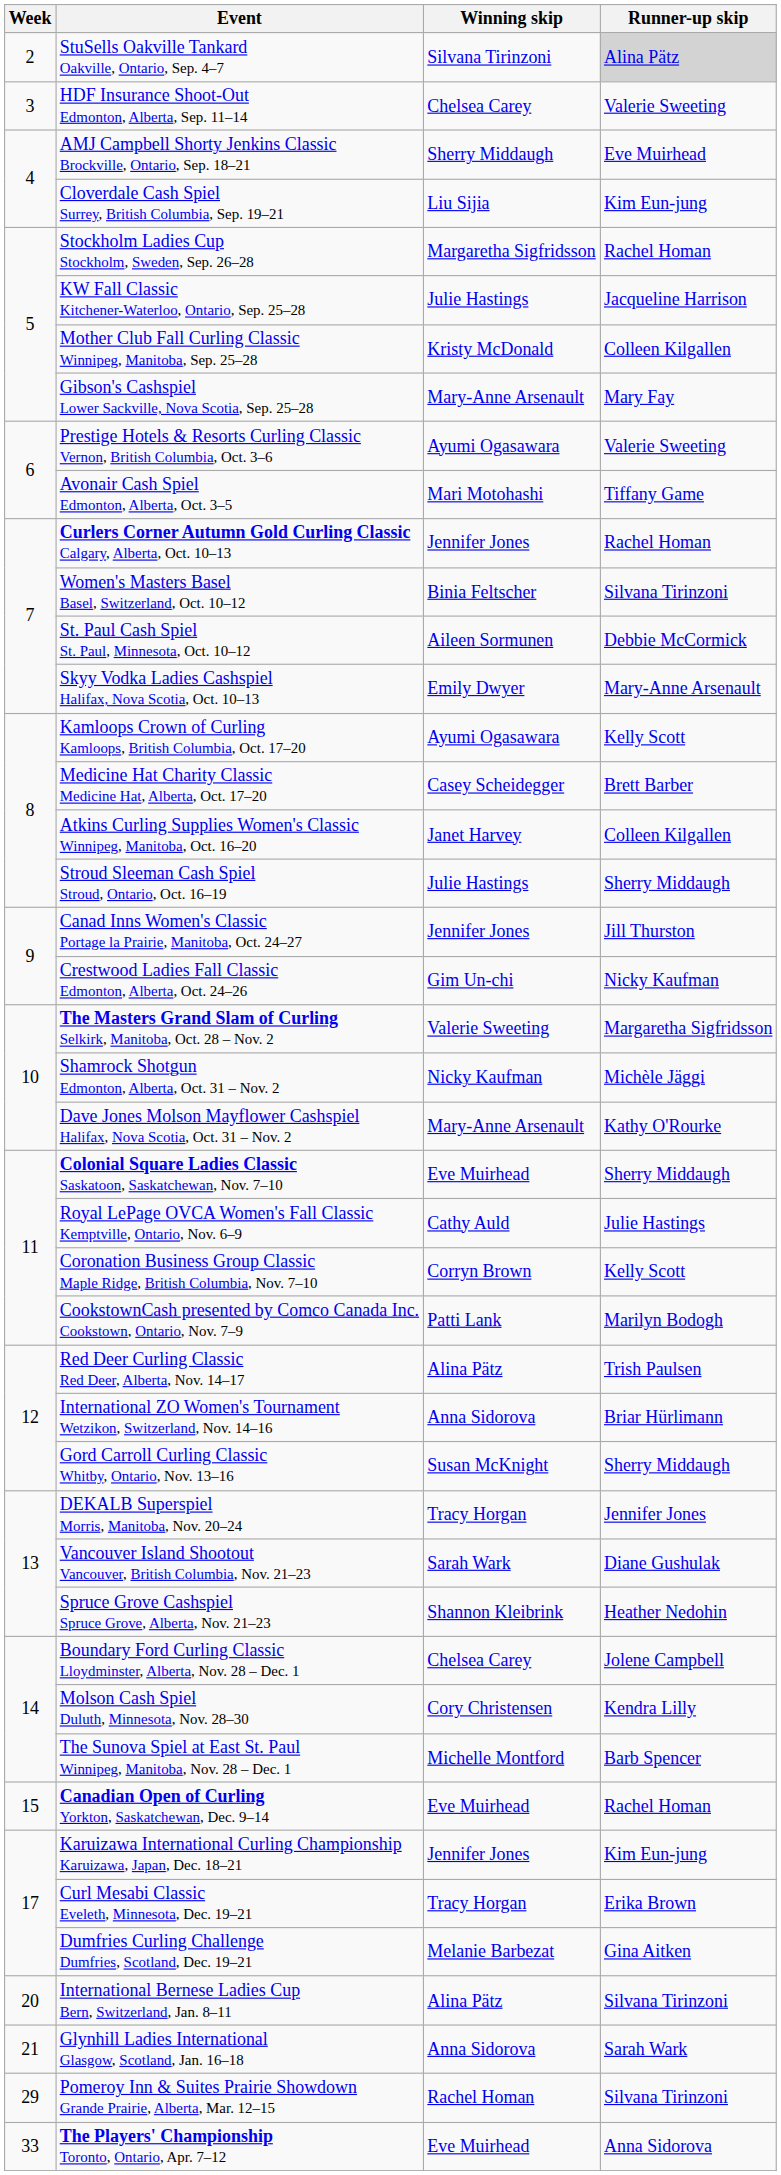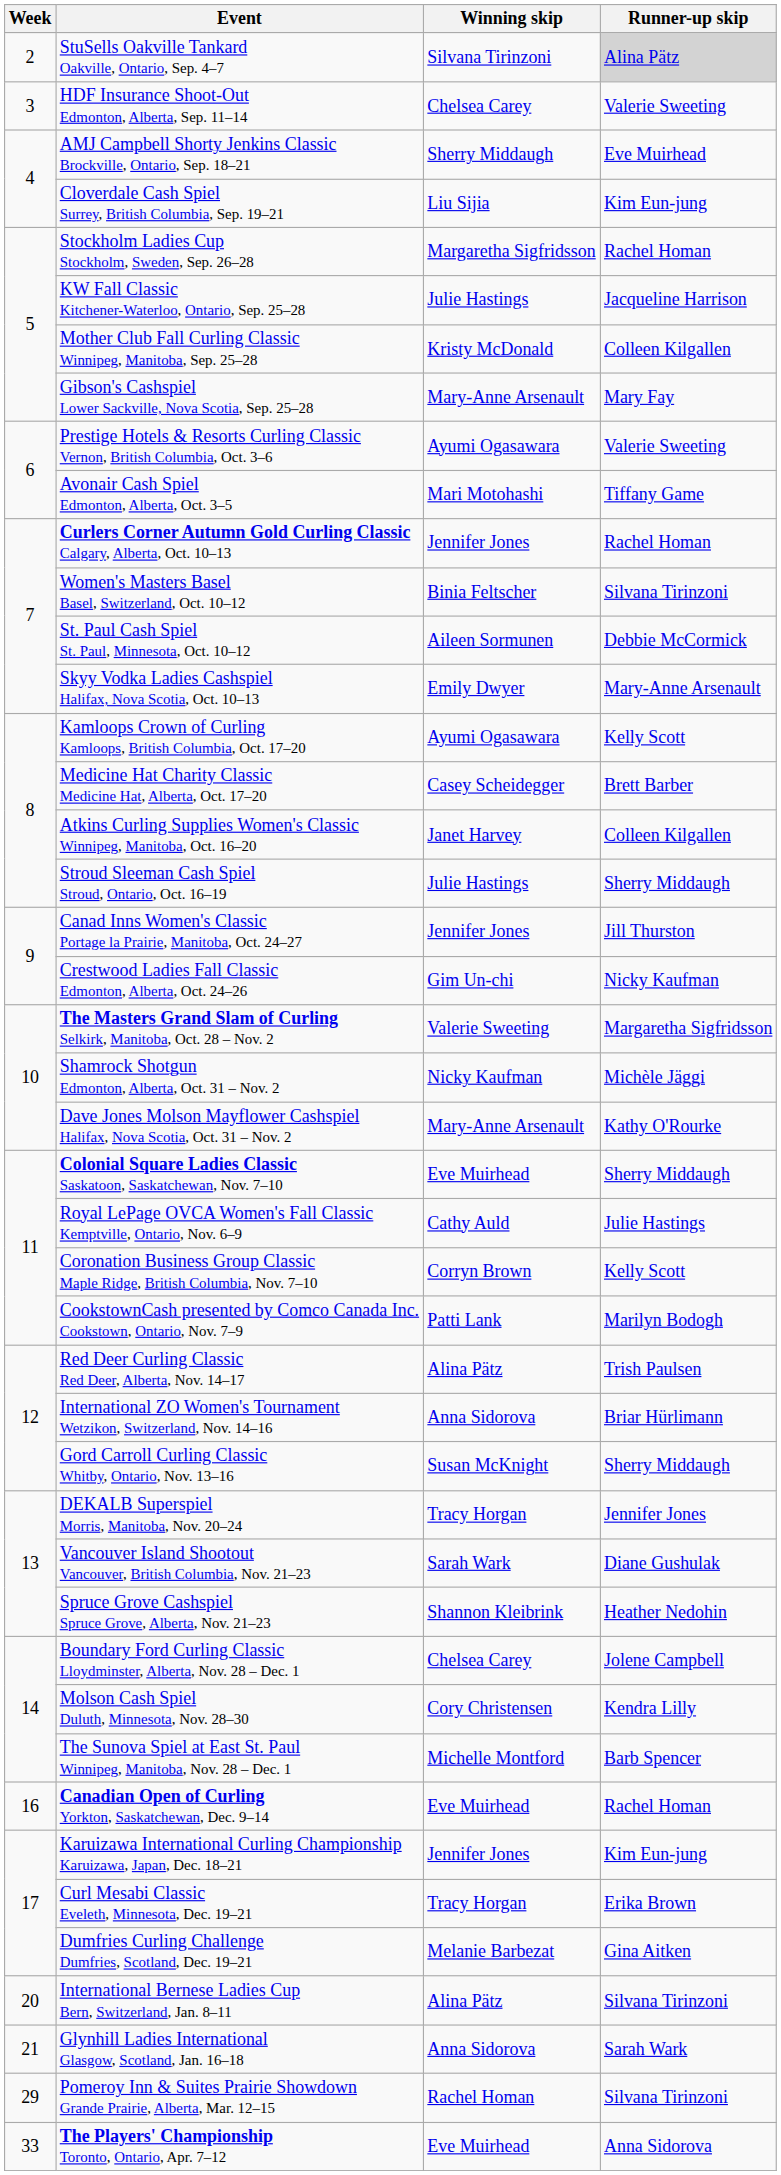 <table class="wikitable">
 <tr>
 <th>Week</th>
 <th>Event</th>
 <th>Winning skip</th>
 <th>Runner-up skip</th>
 </tr>
 <tr>
 <td align=center rowspan=1>2</td>
 <td><a href='#'>StuSells Oakville Tankard</a> <br> <small><a href='#'>Oakville</a>, <a href='#'>Ontario</a>, Sep. 4–7</small></td>
 <td> <a href='#'>Silvana Tirinzoni</a></td>
 <td style="background: lightgrey;"> <a href='#'>Alina Pätz</a> </td>
 </tr>
 <tr>
 <td align=center>3</td>
 <td><a href='#'>HDF Insurance Shoot-Out</a> <br> <small><a href='#'>Edmonton</a>, <a href='#'>Alberta</a>, Sep. 11–14</small></td>
 <td> <a href='#'>Chelsea Carey</a></td>
 <td> <a href='#'>Valerie Sweeting</a></td>
 </tr>
 <tr>
 <td align=center rowspan=2>4</td>
 <td><a href='#'>AMJ Campbell Shorty Jenkins Classic</a> <br> <small><a href='#'>Brockville</a>, <a href='#'>Ontario</a>, Sep. 18–21</small></td>
 <td> <a href='#'>Sherry Middaugh</a></td>
 <td> <a href='#'>Eve Muirhead</a></td>
 </tr>
 <tr>
 <td><a href='#'>Cloverdale Cash Spiel</a> <br> <small><a href='#'>Surrey</a>, <a href='#'>British Columbia</a>, Sep. 19–21</small></td>
 <td> <a href='#'>Liu Sijia</a></td>
 <td> <a href='#'>Kim Eun-jung</a></td>
 </tr>
 <tr>
 <td align=center rowspan=4>5</td>
 <td><a href='#'>Stockholm Ladies Cup</a> <br> <small><a href='#'>Stockholm</a>, <a href='#'>Sweden</a>, Sep. 26–28</small></td>
 <td> <a href='#'>Margaretha Sigfridsson</a></td>
 <td> <a href='#'>Rachel Homan</a></td>
 </tr>
 <tr>
 <td><a href='#'>KW Fall Classic</a> <br> <small><a href='#'>Kitchener-Waterloo</a>, <a href='#'>Ontario</a>, Sep. 25–28</small></td>
 <td> <a href='#'>Julie Hastings</a></td>
 <td> <a href='#'>Jacqueline Harrison</a></td>
 </tr>
 <tr>
 <td><a href='#'>Mother Club Fall Curling Classic</a> <br> <small><a href='#'>Winnipeg</a>, <a href='#'>Manitoba</a>, Sep. 25–28</small></td>
 <td> <a href='#'>Kristy McDonald</a></td>
 <td> <a href='#'>Colleen Kilgallen</a></td>
 </tr>
 <tr>
 <td><a href='#'>Gibson's Cashspiel</a> <br> <small><a href='#'>Lower Sackville, Nova Scotia</a>, Sep. 25–28</small></td>
 <td> <a href='#'>Mary-Anne Arsenault</a></td>
 <td> <a href='#'>Mary Fay</a></td>
 </tr>
 <tr>
 <td align=center rowspan=2>6</td>
 <td><a href='#'>Prestige Hotels & Resorts Curling Classic</a> <br> <small><a href='#'>Vernon</a>, <a href='#'>British Columbia</a>, Oct. 3–6</small></td>
 <td> <a href='#'>Ayumi Ogasawara</a></td>
 <td> <a href='#'>Valerie Sweeting</a></td>
 </tr>
 <tr>
 <td><a href='#'>Avonair Cash Spiel</a> <br> <small><a href='#'>Edmonton</a>, <a href='#'>Alberta</a>, Oct. 3–5</small></td>
 <td> <a href='#'>Mari Motohashi</a></td>
 <td> <a href='#'>Tiffany Game</a></td>
 </tr>
 <tr>
 <td align=center rowspan=4>7</td>
 <td><strong><a href='#'>Curlers Corner Autumn Gold Curling Classic</a></strong> <br> <small><a href='#'>Calgary</a>, <a href='#'>Alberta</a>, Oct. 10–13</small></td>
 <td> <a href='#'>Jennifer Jones</a></td>
 <td> <a href='#'>Rachel Homan</a></td>
 </tr>
 <tr>
 <td><a href='#'>Women's Masters Basel</a> <br> <small><a href='#'>Basel</a>, <a href='#'>Switzerland</a>, Oct. 10–12</small></td>
 <td> <a href='#'>Binia Feltscher</a></td>
 <td> <a href='#'>Silvana Tirinzoni</a></td>
 </tr>
 <tr>
 <td><a href='#'>St. Paul Cash Spiel</a> <br> <small><a href='#'>St. Paul</a>, <a href='#'>Minnesota</a>, Oct. 10–12</small></td>
 <td> <a href='#'>Aileen Sormunen</a></td>
 <td> <a href='#'>Debbie McCormick</a></td>
 </tr>
 <tr>
 <td><a href='#'>Skyy Vodka Ladies Cashspiel</a> <br><small><a href='#'>Halifax, Nova Scotia</a>, Oct. 10–13</small></td>
 <td> <a href='#'>Emily Dwyer</a></td>
 <td> <a href='#'>Mary-Anne Arsenault</a></td>
 </tr>
 <tr>
 <td align=center rowspan=4>8</td>
 <td><a href='#'>Kamloops Crown of Curling</a> <br> <small><a href='#'>Kamloops</a>, <a href='#'>British Columbia</a>, Oct. 17–20</small></td>
 <td> <a href='#'>Ayumi Ogasawara</a></td>
 <td> <a href='#'>Kelly Scott</a></td>
 </tr>
 <tr>
 <td><a href='#'>Medicine Hat Charity Classic</a> <br> <small><a href='#'>Medicine Hat</a>, <a href='#'>Alberta</a>, Oct. 17–20</small></td>
 <td> <a href='#'>Casey Scheidegger</a></td>
 <td> <a href='#'>Brett Barber</a></td>
 </tr>
 <tr>
 <td><a href='#'>Atkins Curling Supplies Women's Classic</a> <br> <small><a href='#'>Winnipeg</a>, <a href='#'>Manitoba</a>, Oct. 16–20</small></td>
 <td> <a href='#'>Janet Harvey</a></td>
 <td> <a href='#'>Colleen Kilgallen</a></td>
 </tr>
 <tr>
 <td><a href='#'>Stroud Sleeman Cash Spiel</a> <br> <small><a href='#'>Stroud</a>, <a href='#'>Ontario</a>, Oct. 16–19</small></td>
 <td> <a href='#'>Julie Hastings</a></td>
 <td> <a href='#'>Sherry Middaugh</a></td>
 </tr>
 <tr>
 <td align=center rowspan=2>9</td>
 <td><a href='#'>Canad Inns Women's Classic</a> <br> <small><a href='#'>Portage la Prairie</a>, <a href='#'>Manitoba</a>, Oct. 24–27</small></td>
 <td> <a href='#'>Jennifer Jones</a></td>
 <td> <a href='#'>Jill Thurston</a></td>
 </tr>
 <tr>
 <td><a href='#'>Crestwood Ladies Fall Classic</a> <br> <small><a href='#'>Edmonton</a>, <a href='#'>Alberta</a>, Oct. 24–26</small></td>
 <td> <a href='#'>Gim Un-chi</a></td>
 <td> <a href='#'>Nicky Kaufman</a></td>
 </tr>
 <tr>
 <td align=center rowspan=3>10</td>
 <td><strong><a href='#'>The Masters Grand Slam of Curling</a></strong> <br> <small><a href='#'>Selkirk</a>, <a href='#'>Manitoba</a>, Oct. 28 – Nov. 2</small></td>
 <td> <a href='#'>Valerie Sweeting</a></td>
 <td> <a href='#'>Margaretha Sigfridsson</a></td>
 </tr>
 <tr>
 <td><a href='#'>Shamrock Shotgun</a> <br> <small><a href='#'>Edmonton</a>, <a href='#'>Alberta</a>, Oct. 31 – Nov. 2</small></td>
 <td> <a href='#'>Nicky Kaufman</a></td>
 <td> <a href='#'>Michèle Jäggi</a></td>
 </tr>
 <tr>
 <td><a href='#'>Dave Jones Molson Mayflower Cashspiel</a> <br> <small><a href='#'>Halifax</a>, <a href='#'>Nova Scotia</a>, Oct. 31 – Nov. 2</small></td>
 <td> <a href='#'>Mary-Anne Arsenault</a></td>
 <td> <a href='#'>Kathy O'Rourke</a></td>
 </tr>
 <tr>
 <td align=center rowspan=4>11</td>
 <td><strong><a href='#'>Colonial Square Ladies Classic</a></strong> <br> <small><a href='#'>Saskatoon</a>, <a href='#'>Saskatchewan</a>, Nov. 7–10</small></td>
 <td> <a href='#'>Eve Muirhead</a></td>
 <td> <a href='#'>Sherry Middaugh</a></td>
 </tr>
 <tr>
 <td><a href='#'>Royal LePage OVCA Women's Fall Classic</a> <br> <small><a href='#'>Kemptville</a>, <a href='#'>Ontario</a>, Nov. 6–9</small></td>
 <td> <a href='#'>Cathy Auld</a></td>
 <td> <a href='#'>Julie Hastings</a></td>
 </tr>
 <tr>
 <td><a href='#'>Coronation Business Group Classic</a> <br> <small><a href='#'>Maple Ridge</a>, <a href='#'>British Columbia</a>, Nov. 7–10</small></td>
 <td> <a href='#'>Corryn Brown</a></td>
 <td> <a href='#'>Kelly Scott</a></td>
 </tr>
 <tr>
 <td><a href='#'>CookstownCash presented by Comco Canada Inc.</a> <br> <small><a href='#'>Cookstown</a>, <a href='#'>Ontario</a>, Nov. 7–9</small></td>
 <td> <a href='#'>Patti Lank</a></td>
 <td> <a href='#'>Marilyn Bodogh</a></td>
 </tr>
 <tr>
 <td align=center rowspan=3>12</td>
 <td><a href='#'>Red Deer Curling Classic</a> <br> <small><a href='#'>Red Deer</a>, <a href='#'>Alberta</a>, Nov. 14–17</small></td>
 <td> <a href='#'>Alina Pätz</a></td>
 <td> <a href='#'>Trish Paulsen</a></td>
 </tr>
 <tr>
 <td><a href='#'>International ZO Women's Tournament</a> <br> <small><a href='#'>Wetzikon</a>, <a href='#'>Switzerland</a>, Nov. 14–16</small></td>
 <td> <a href='#'>Anna Sidorova</a></td>
 <td> <a href='#'>Briar Hürlimann</a></td>
 </tr>
 <tr>
 <td><a href='#'>Gord Carroll Curling Classic</a> <br> <small><a href='#'>Whitby</a>, <a href='#'>Ontario</a>, Nov. 13–16</small></td>
 <td> <a href='#'>Susan McKnight</a></td>
 <td> <a href='#'>Sherry Middaugh</a></td>
 </tr>
 <tr>
 <td align=center rowspan=3>13</td>
 <td><a href='#'>DEKALB Superspiel</a> <br> <small><a href='#'>Morris</a>, <a href='#'>Manitoba</a>, Nov. 20–24</small></td>
 <td> <a href='#'>Tracy Horgan</a></td>
 <td> <a href='#'>Jennifer Jones</a></td>
 </tr>
 <tr>
 <td><a href='#'>Vancouver Island Shootout</a> <br> <small><a href='#'>Vancouver</a>, <a href='#'>British Columbia</a>, Nov. 21–23</small></td>
 <td> <a href='#'>Sarah Wark</a></td>
 <td> <a href='#'>Diane Gushulak</a></td>
 </tr>
 <tr>
 <td><a href='#'>Spruce Grove Cashspiel</a> <br> <small><a href='#'>Spruce Grove</a>, <a href='#'>Alberta</a>, Nov. 21–23</small></td>
 <td> <a href='#'>Shannon Kleibrink</a></td>
 <td> <a href='#'>Heather Nedohin</a></td>
 </tr>
 <tr>
 <td align=center rowspan=3>14</td>
 <td><a href='#'>Boundary Ford Curling Classic</a> <br> <small><a href='#'>Lloydminster</a>, <a href='#'>Alberta</a>, Nov. 28 – Dec. 1</small></td>
 <td> <a href='#'>Chelsea Carey</a></td>
 <td> <a href='#'>Jolene Campbell</a></td>
 </tr>
 <tr>
 <td><a href='#'>Molson Cash Spiel</a> <br> <small><a href='#'>Duluth</a>, <a href='#'>Minnesota</a>, Nov. 28–30</small></td>
 <td> <a href='#'>Cory Christensen</a></td>
 <td> <a href='#'>Kendra Lilly</a></td>
 </tr>
 <tr>
 <td><a href='#'>The Sunova Spiel at East St. Paul</a> <br> <small><a href='#'>Winnipeg</a>, <a href='#'>Manitoba</a>, Nov. 28 – Dec. 1</small></td>
 <td> <a href='#'>Michelle Montford</a></td>
 <td> <a href='#'>Barb Spencer</a></td>
 </tr>
 <tr>
-<td align=center>15</td>
+<td align=center>16</td>
 <td><strong><a href='#'>Canadian Open of Curling</a></strong> <br> <small><a href='#'>Yorkton</a>, <a href='#'>Saskatchewan</a>, Dec. 9–14</small></td>
 <td> <a href='#'>Eve Muirhead</a></td>
 <td> <a href='#'>Rachel Homan</a></td>
 </tr>
 <tr>
 <td align=center rowspan=3>17</td>
 <td><a href='#'>Karuizawa International Curling Championship</a> <br> <small><a href='#'>Karuizawa</a>, <a href='#'>Japan</a>, Dec. 18–21</small></td>
 <td> <a href='#'>Jennifer Jones</a></td>
 <td> <a href='#'>Kim Eun-jung</a></td>
 </tr>
 <tr>
 <td><a href='#'>Curl Mesabi Classic</a> <br> <small><a href='#'>Eveleth</a>, <a href='#'>Minnesota</a>, Dec. 19–21</small></td>
 <td> <a href='#'>Tracy Horgan</a></td>
 <td> <a href='#'>Erika Brown</a></td>
 </tr>
 <tr>
 <td><a href='#'>Dumfries Curling Challenge</a> <br> <small><a href='#'>Dumfries</a>, <a href='#'>Scotland</a>, Dec. 19–21</small></td>
 <td> <a href='#'>Melanie Barbezat</a></td>
 <td> <a href='#'>Gina Aitken</a></td>
 </tr>
 <tr>
 <td align=center>20</td>
 <td><a href='#'>International Bernese Ladies Cup</a> <br> <small><a href='#'>Bern</a>, <a href='#'>Switzerland</a>, Jan. 8–11</small></td>
 <td> <a href='#'>Alina Pätz</a></td>
 <td> <a href='#'>Silvana Tirinzoni</a></td>
 </tr>
 <tr>
 <td align=center>21</td>
 <td><a href='#'>Glynhill Ladies International</a> <br> <small><a href='#'>Glasgow</a>, <a href='#'>Scotland</a>, Jan. 16–18</small></td>
 <td> <a href='#'>Anna Sidorova</a></td>
 <td> <a href='#'>Sarah Wark</a></td>
 </tr>
 <tr>
 <td align=center>29</td>
 <td><a href='#'>Pomeroy Inn & Suites Prairie Showdown</a> <br> <small><a href='#'>Grande Prairie</a>, <a href='#'>Alberta</a>, Mar. 12–15</small></td>
 <td> <a href='#'>Rachel Homan</a></td>
 <td> <a href='#'>Silvana Tirinzoni</a></td>
 </tr>
 <tr>
 <td align=center>33</td>
 <td><strong><a href='#'>The Players' Championship</a></strong> <br> <small><a href='#'>Toronto</a>, <a href='#'>Ontario</a>, Apr. 7–12</small></td>
 <td> <a href='#'>Eve Muirhead</a></td>
 <td> <a href='#'>Anna Sidorova</a></td>
 </tr>
 </table>
